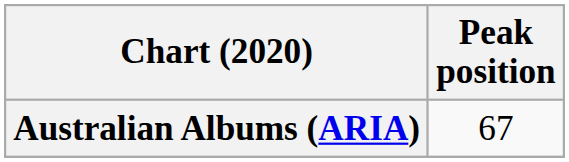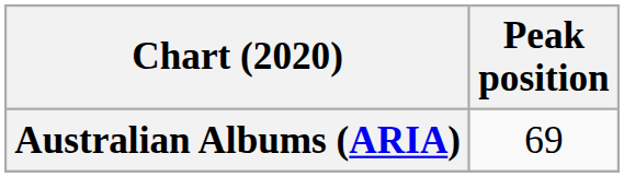 <table class="wikitable sortable plainrowheaders" style="text-align:center">
 <tr>
 <th scope="col">Chart (2020)</th>
 <th scope="col">Peak<br>position</th>
 </tr>
 <tr>
 <th scope="row">Australian Albums (<a href='#'>ARIA</a>)</th>
-<td>67</td>
+<td>69</td>
 </tr>
 <tr>
 </tr>
 <tr>
 </tr>
 <tr>
 </tr>
 <tr>
 </tr>
 <tr>
 </tr>
 <tr>
 </tr>
 <tr>
 </tr>
 <tr>
 </tr>
 <tr>
 </tr>
 <tr>
 </tr>
 <tr>
 </tr>
 <tr>
 </tr>
 <tr>
 </tr>
 </table>
